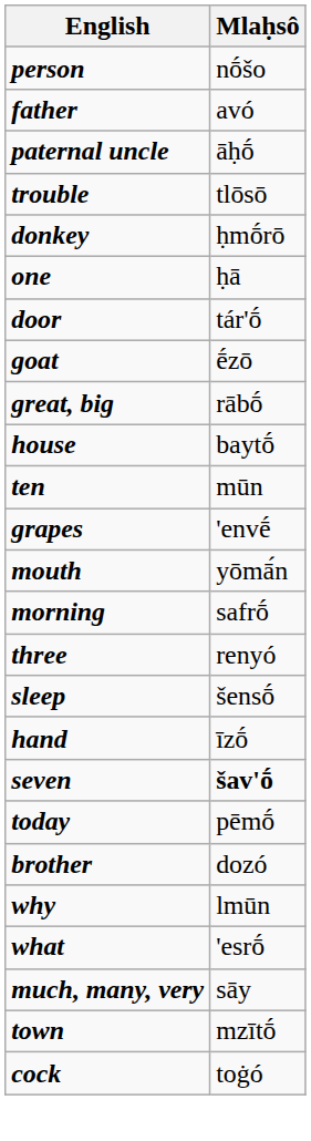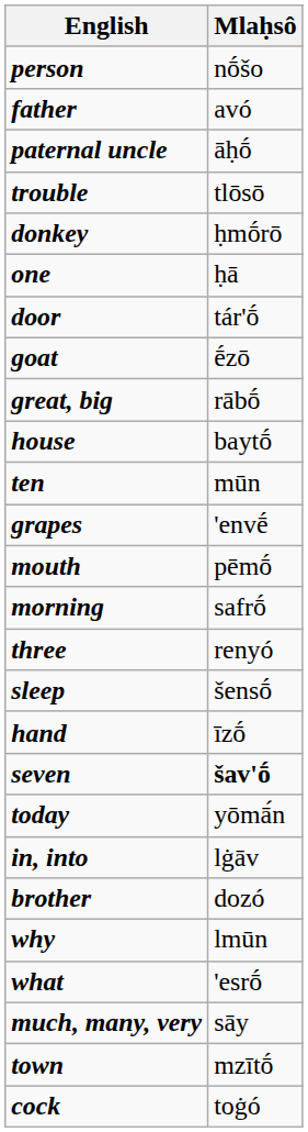 <table class="wikitable">
 <tr>
 <th>English</th>
 <th>Mlaḥsô</th>
 </tr>
 <tr>
 <td><strong><em>person</em></strong></td>
 <td>nṓšo</td>
 </tr>
 <tr>
 <td><strong><em>father</em></strong></td>
 <td>avó</td>
 </tr>
 <tr>
 <td><strong><em>paternal uncle</em></strong></td>
 <td>āḥṓ</td>
 </tr>
 <tr>
 <td><strong><em>trouble</em></strong></td>
 <td>tlōsō</td>
 </tr>
 <tr>
 <td><strong><em>donkey</em></strong></td>
 <td>ḥmṓrō</td>
 </tr>
 <tr>
 <td><strong><em>one</em></strong></td>
 <td>ḥā</td>
 </tr>
 <tr>
 <td><strong><em>door</em></strong></td>
 <td>tár'ṓ</td>
 </tr>
 <tr>
 <td><strong><em>goat</em></strong></td>
 <td>ḗzō</td>
 </tr>
 <tr>
 <td><strong><em>great, big</em></strong></td>
 <td>rābṓ</td>
 </tr>
 <tr>
 <td><strong><em>house</em></strong></td>
 <td>baytṓ</td>
 </tr>
 <tr>
 <td><strong><em>ten</em></strong></td>
 <td>mūn</td>
 </tr>
 <tr>
 <td><strong><em>grapes</em></strong></td>
 <td>'envḗ</td>
 </tr>
 <tr>
 <td><strong><em>mouth</em></strong></td>
-<td>yōmā́n</td>
+<td>pēmṓ</td>
 </tr>
 <tr>
 <td><strong><em>morning</em></strong></td>
 <td>safrṓ</td>
 </tr>
 <tr>
 <td><strong><em>three</em></strong></td>
 <td>renyó</td>
 </tr>
 <tr>
 <td><strong><em>sleep</em></strong></td>
 <td>šensṓ</td>
 </tr>
 <tr>
 <td><strong><em>hand</em></strong></td>
 <td>īzṓ</td>
 </tr>
 <tr>
 <td><strong><em>seven</em></strong></td>
 <td><strong>šav'ṓ</strong></td>
 </tr>
 <tr>
 <td><strong><em>today</em></strong></td>
-<td>pēmṓ</td>
+<td>yōmā́n</td>
+</tr>
+<tr>
+<td><strong><em>in, into</em></strong></td>
+<td>lġāv</td>
 </tr>
 <tr>
 <td><strong><em>brother</em></strong></td>
 <td>dozó</td>
 </tr>
 <tr>
 <td><strong><em>why</em></strong></td>
 <td>lmūn</td>
 </tr>
 <tr>
 <td><strong><em>what</em></strong></td>
 <td>'esrṓ</td>
 </tr>
 <tr>
 <td><strong><em>much, many, very</em></strong></td>
 <td>sāy</td>
 </tr>
 <tr>
 <td><strong><em>town</em></strong></td>
 <td>mzītṓ</td>
 </tr>
 <tr>
 <td><strong><em>cock</em></strong></td>
 <td>toġó</td>
 </tr>
 </table>
